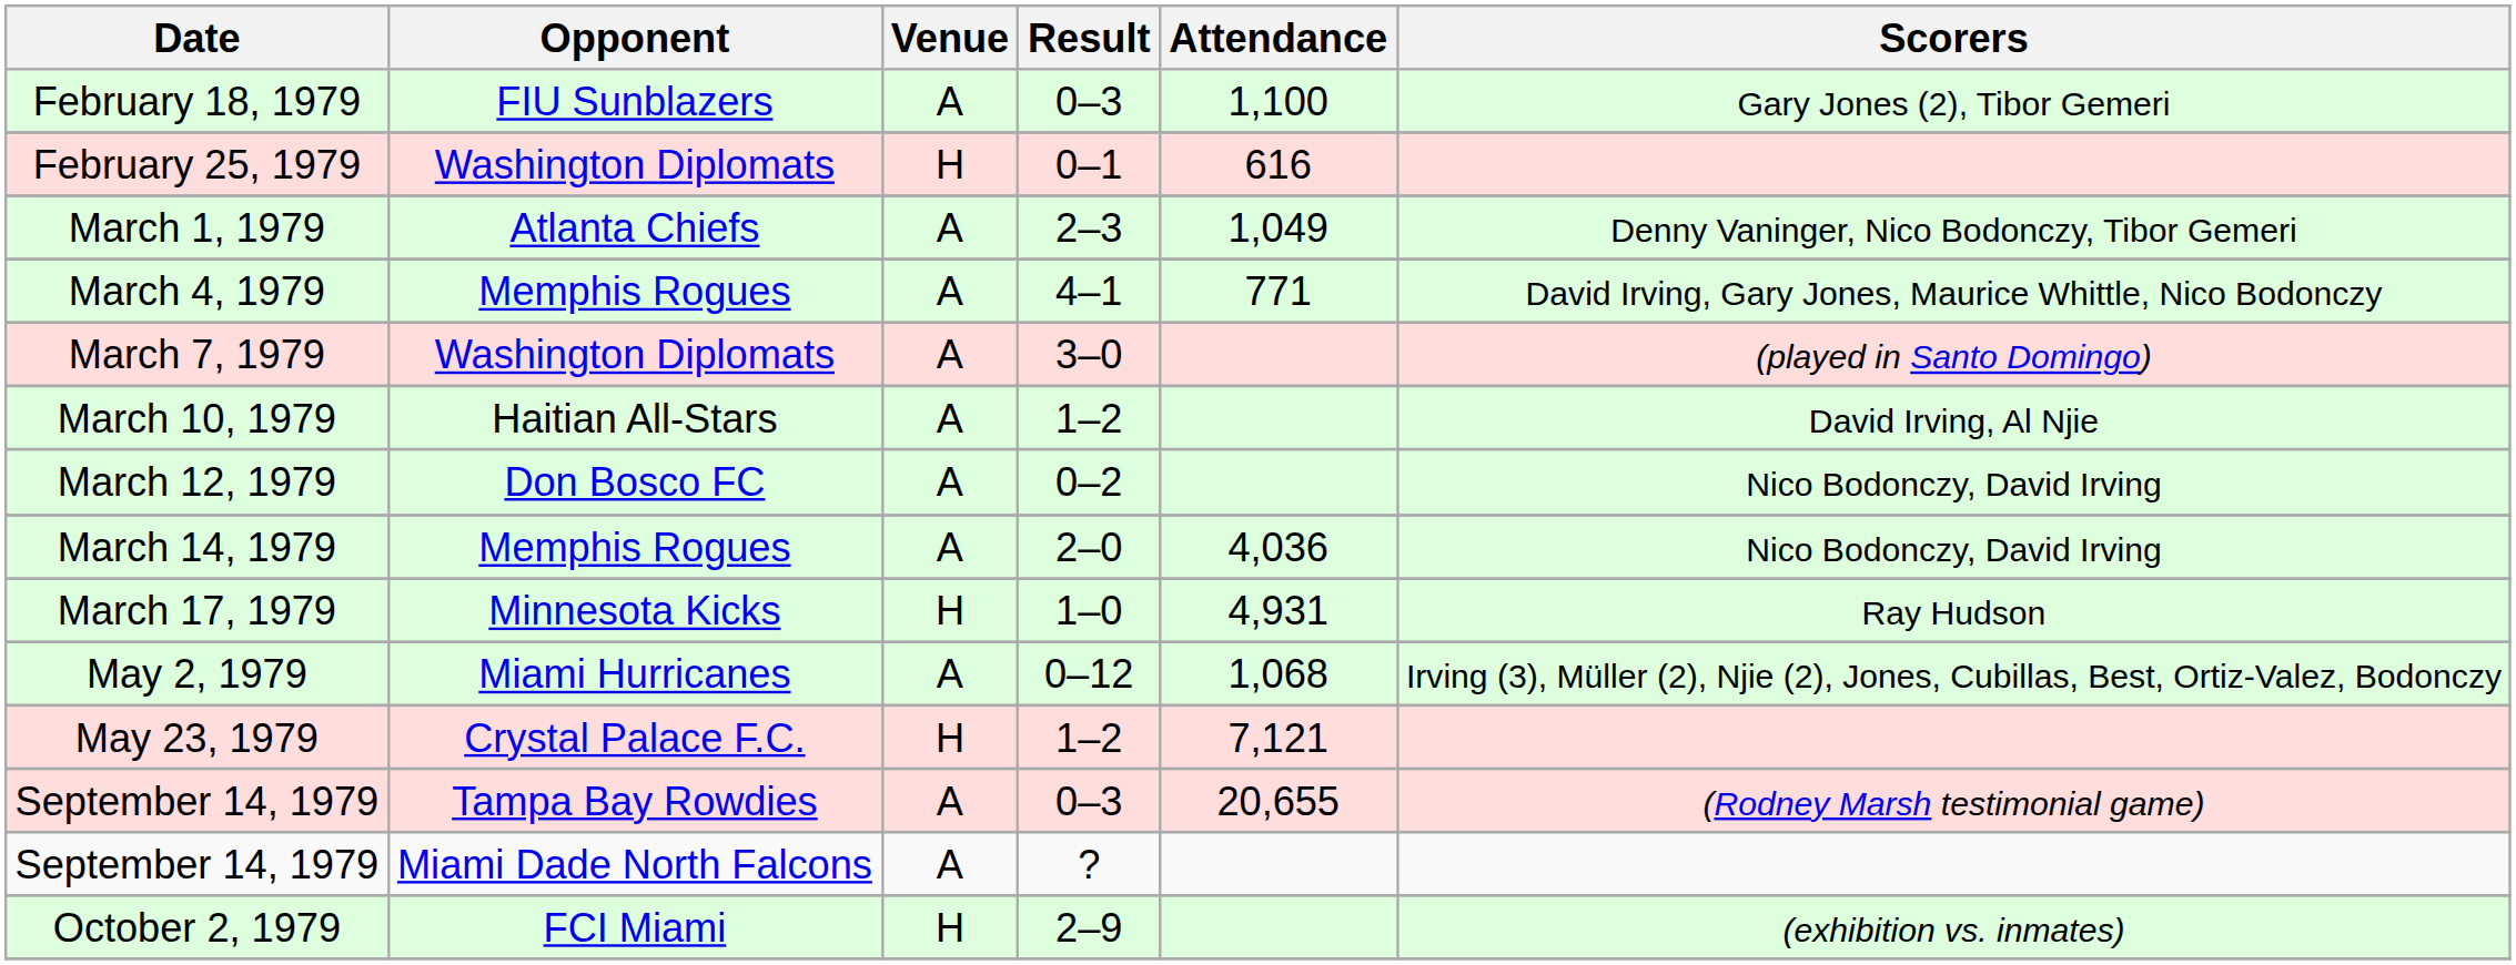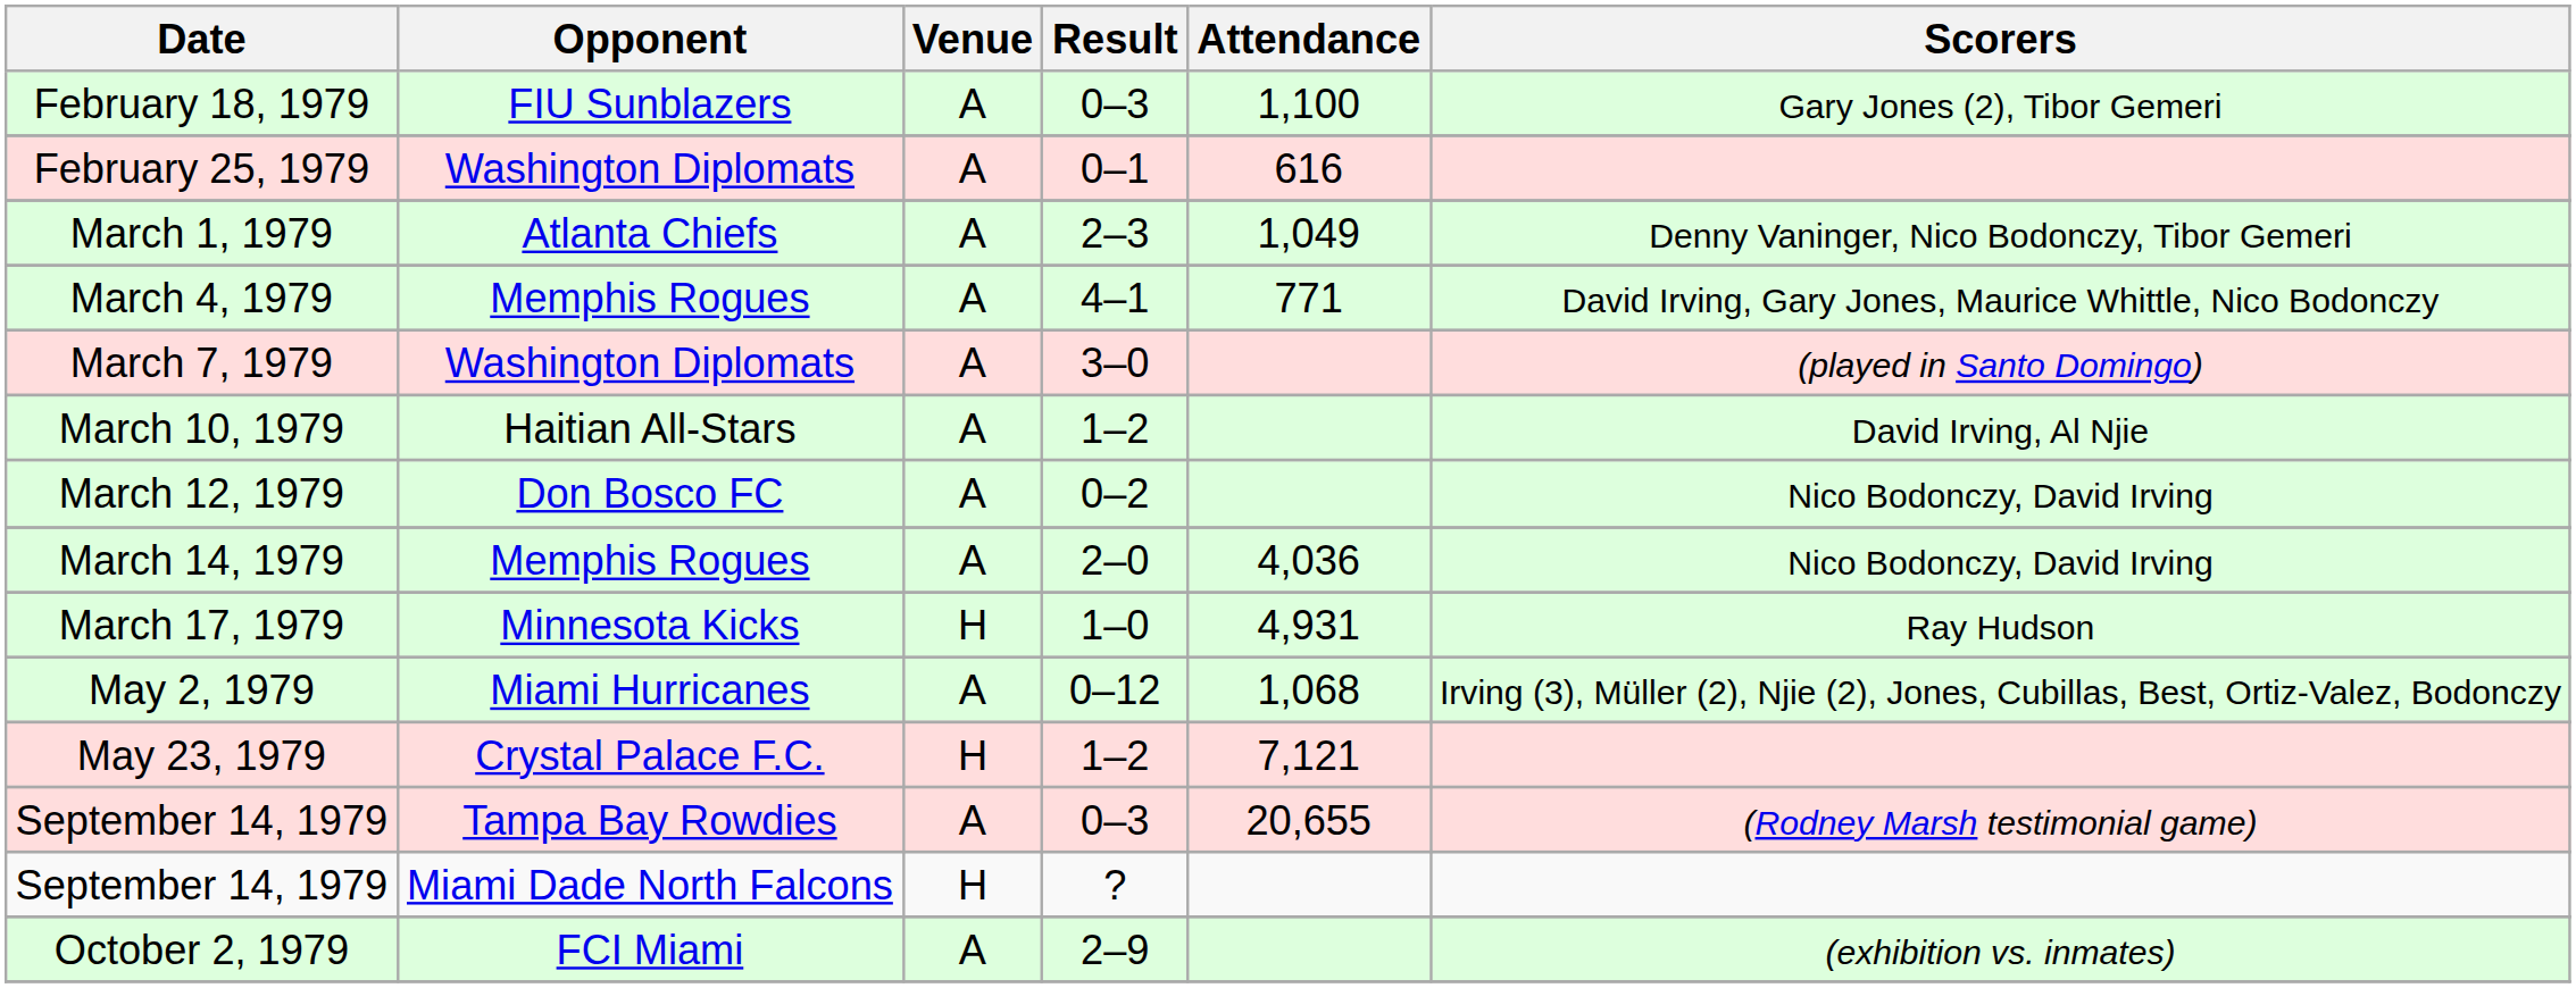 <table class="wikitable" style="font-size:95%; text-align:center">
 <tr>
 <th>Date</th>
 <th>Opponent</th>
 <th>Venue</th>
 <th>Result</th>
 <th>Attendance</th>
 <th>Scorers</th>
 </tr>
 <tr bgcolor="#ddffdd">
 <td>February 18, 1979</td>
 <td><a href='#'>FIU Sunblazers</a></td>
 <td>A</td>
 <td>0–3</td>
 <td>1,100</td>
 <td><small>Gary Jones (2), Tibor Gemeri</small></td>
 </tr>
 <tr>
 </tr>
 <tr bgcolor="#ffdddd">
 <td>February 25, 1979</td>
 <td><a href='#'>Washington Diplomats</a></td>
-<td>H</td>
+<td>A</td>
 <td>0–1</td>
 <td>616</td>
 <td></td>
 </tr>
 <tr>
 </tr>
 <tr bgcolor="#ddffdd">
 <td>March 1, 1979</td>
 <td><a href='#'>Atlanta Chiefs</a></td>
 <td>A</td>
 <td>2–3</td>
 <td>1,049</td>
 <td><small>Denny Vaninger, Nico Bodonczy, Tibor Gemeri</small></td>
 </tr>
 <tr>
 </tr>
 <tr bgcolor="#ddffdd">
 <td>March 4, 1979</td>
 <td> <a href='#'>Memphis Rogues</a></td>
 <td>A</td>
 <td>4–1</td>
 <td>771</td>
 <td><small>David Irving, Gary Jones, Maurice Whittle, Nico Bodonczy</small></td>
 </tr>
 <tr>
 </tr>
 <tr bgcolor="#ffdddd">
 <td>March 7, 1979</td>
 <td><a href='#'>Washington Diplomats</a></td>
 <td>A</td>
 <td>3–0</td>
 <td></td>
 <td><small><em>(played in <a href='#'>Santo Domingo</a>) </em></small></td>
 </tr>
 <tr>
 </tr>
 <tr bgcolor="#ddffdd">
 <td>March 10, 1979</td>
 <td> Haitian All-Stars</td>
 <td>A</td>
 <td>1–2</td>
 <td></td>
 <td><small>David Irving, Al Njie</small></td>
 </tr>
 <tr>
 </tr>
 <tr bgcolor="#ddffdd">
 <td>March 12, 1979</td>
 <td> <a href='#'>Don Bosco FC</a></td>
 <td>A</td>
 <td>0–2</td>
 <td></td>
 <td><small>Nico Bodonczy, David Irving</small></td>
 </tr>
 <tr>
 </tr>
 <tr bgcolor="#ddffdd">
 <td> March 14, 1979</td>
 <td> <a href='#'>Memphis Rogues</a></td>
 <td>A</td>
 <td>2–0</td>
 <td>4,036</td>
 <td><small>Nico Bodonczy, David Irving</small></td>
 </tr>
 <tr>
 </tr>
 <tr bgcolor="#ddffdd">
 <td> March 17, 1979</td>
 <td><a href='#'>Minnesota Kicks</a></td>
 <td>H</td>
 <td>1–0</td>
 <td>4,931</td>
 <td><small>Ray Hudson</small></td>
 </tr>
 <tr>
 </tr>
 <tr bgcolor="#ddffdd">
 <td> May 2, 1979</td>
 <td><a href='#'>Miami Hurricanes</a></td>
 <td>A</td>
 <td>0–12</td>
 <td>1,068</td>
 <td><small>Irving (3), Müller (2), Njie (2), Jones, Cubillas, Best, Ortiz-Valez, Bodonczy</small></td>
 </tr>
 <tr>
 </tr>
 <tr bgcolor="#ffdddd">
 <td>May 23, 1979</td>
 <td> <a href='#'>Crystal Palace F.C.</a></td>
 <td>H</td>
 <td>1–2</td>
 <td>7,121</td>
 <td></td>
 </tr>
 <tr>
 </tr>
 <tr bgcolor="#ffdddd">
 <td>September 14, 1979</td>
 <td><a href='#'>Tampa Bay Rowdies</a></td>
 <td>A</td>
 <td>0–3</td>
 <td>20,655</td>
 <td><small><em>(<a href='#'>Rodney Marsh</a> testimonial game)</em></small></td>
 </tr>
 <tr>
 </tr>
 <tr>
 </tr>
 <tr>
 <td>September 14, 1979</td>
 <td><a href='#'>Miami Dade North Falcons</a></td>
-<td>A</td>
+<td>H</td>
 <td>?</td>
 <td></td>
 <td></td>
 </tr>
 <tr>
 </tr>
 <tr>
 </tr>
 <tr bgcolor="#ddffdd">
 <td>October 2, 1979</td>
 <td><a href='#'>FCI Miami</a></td>
-<td>H</td>
+<td>A</td>
 <td>2–9</td>
 <td></td>
 <td><small><em>(exhibition vs. inmates)</em></small></td>
 </tr>
 <tr>
 </tr>
 </table>
